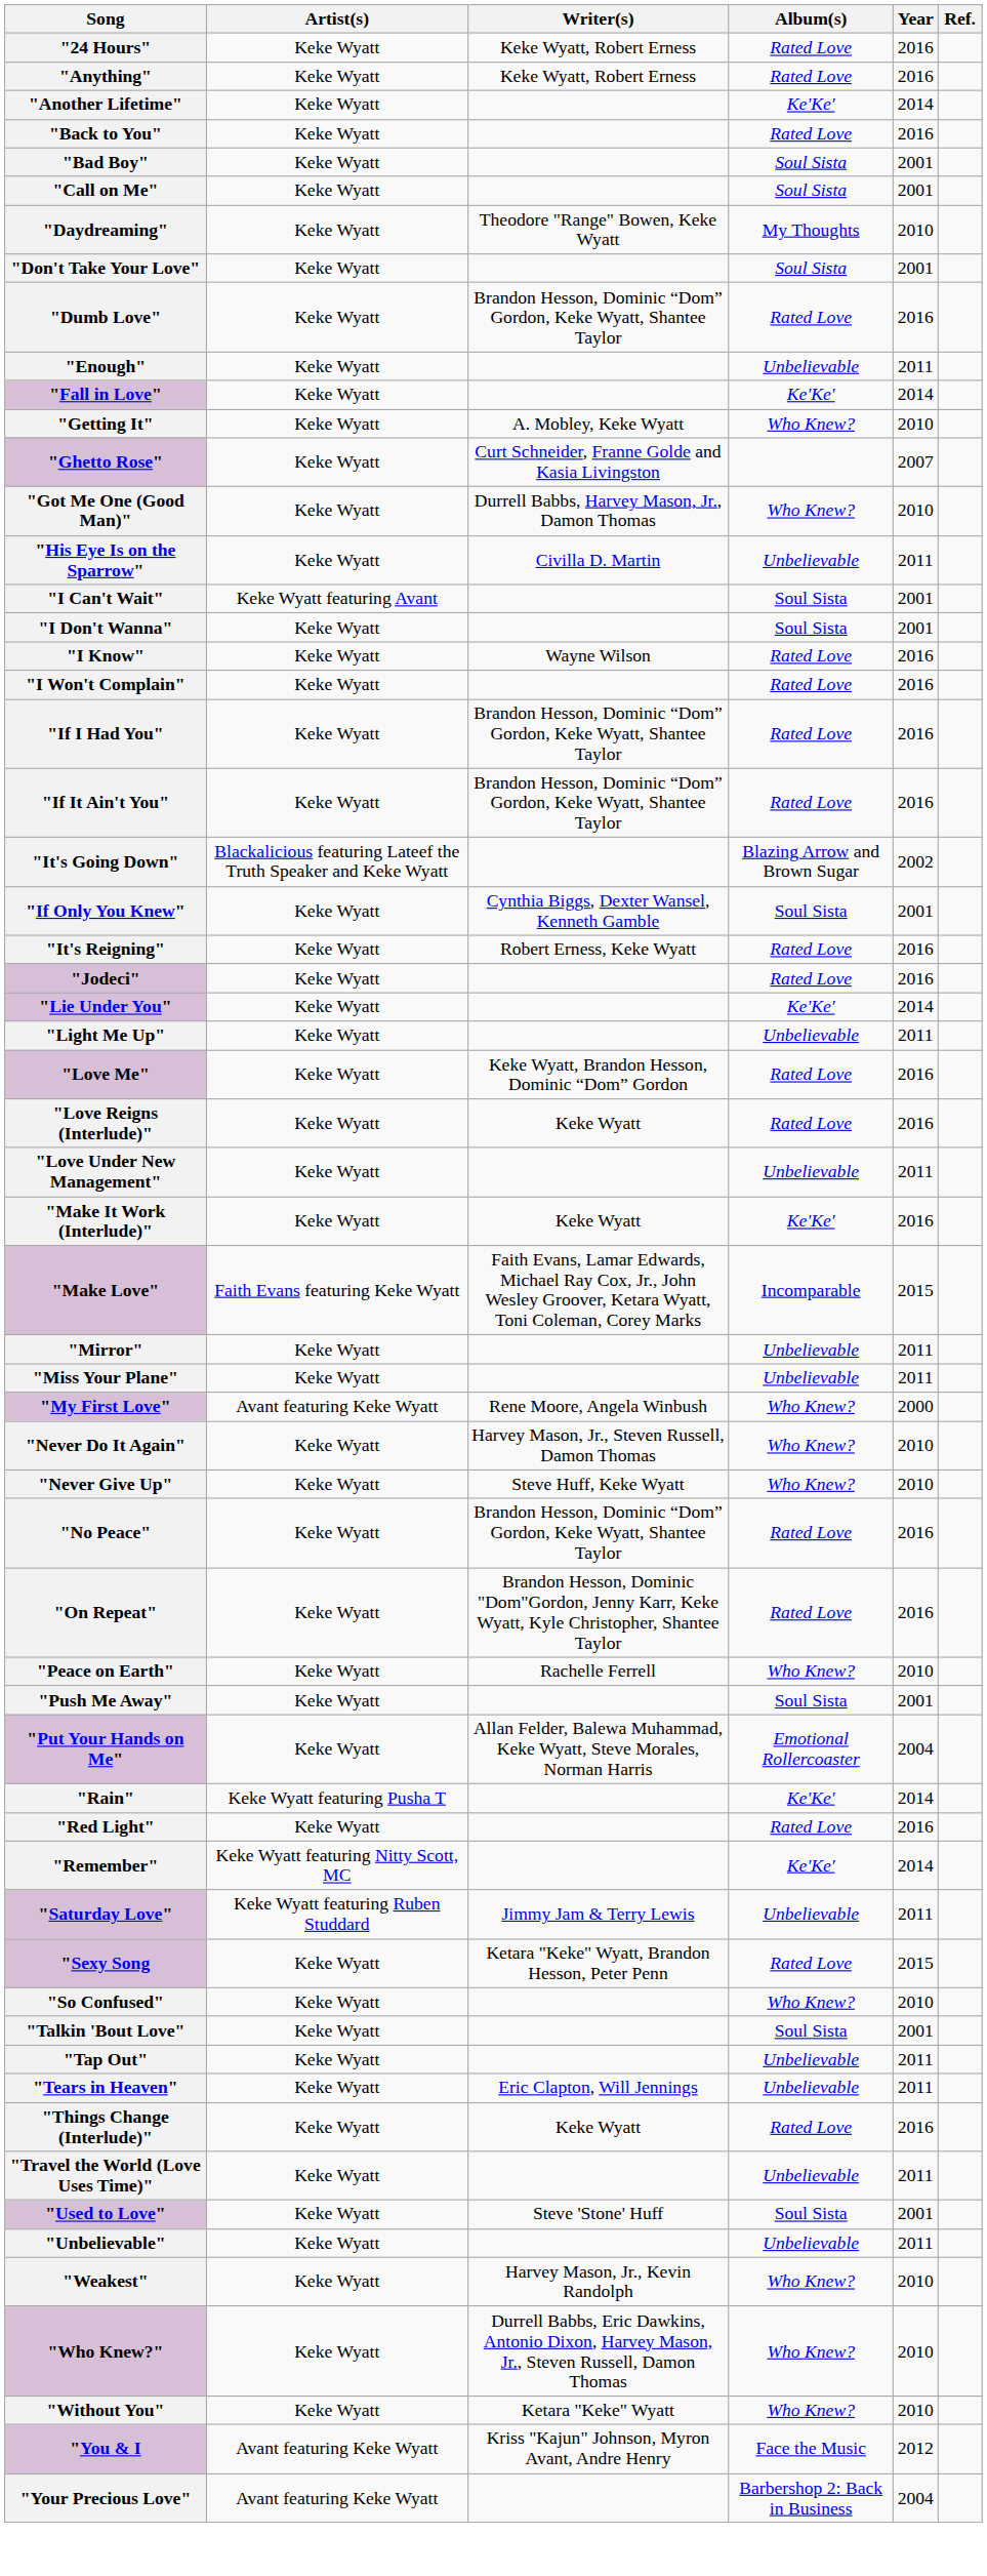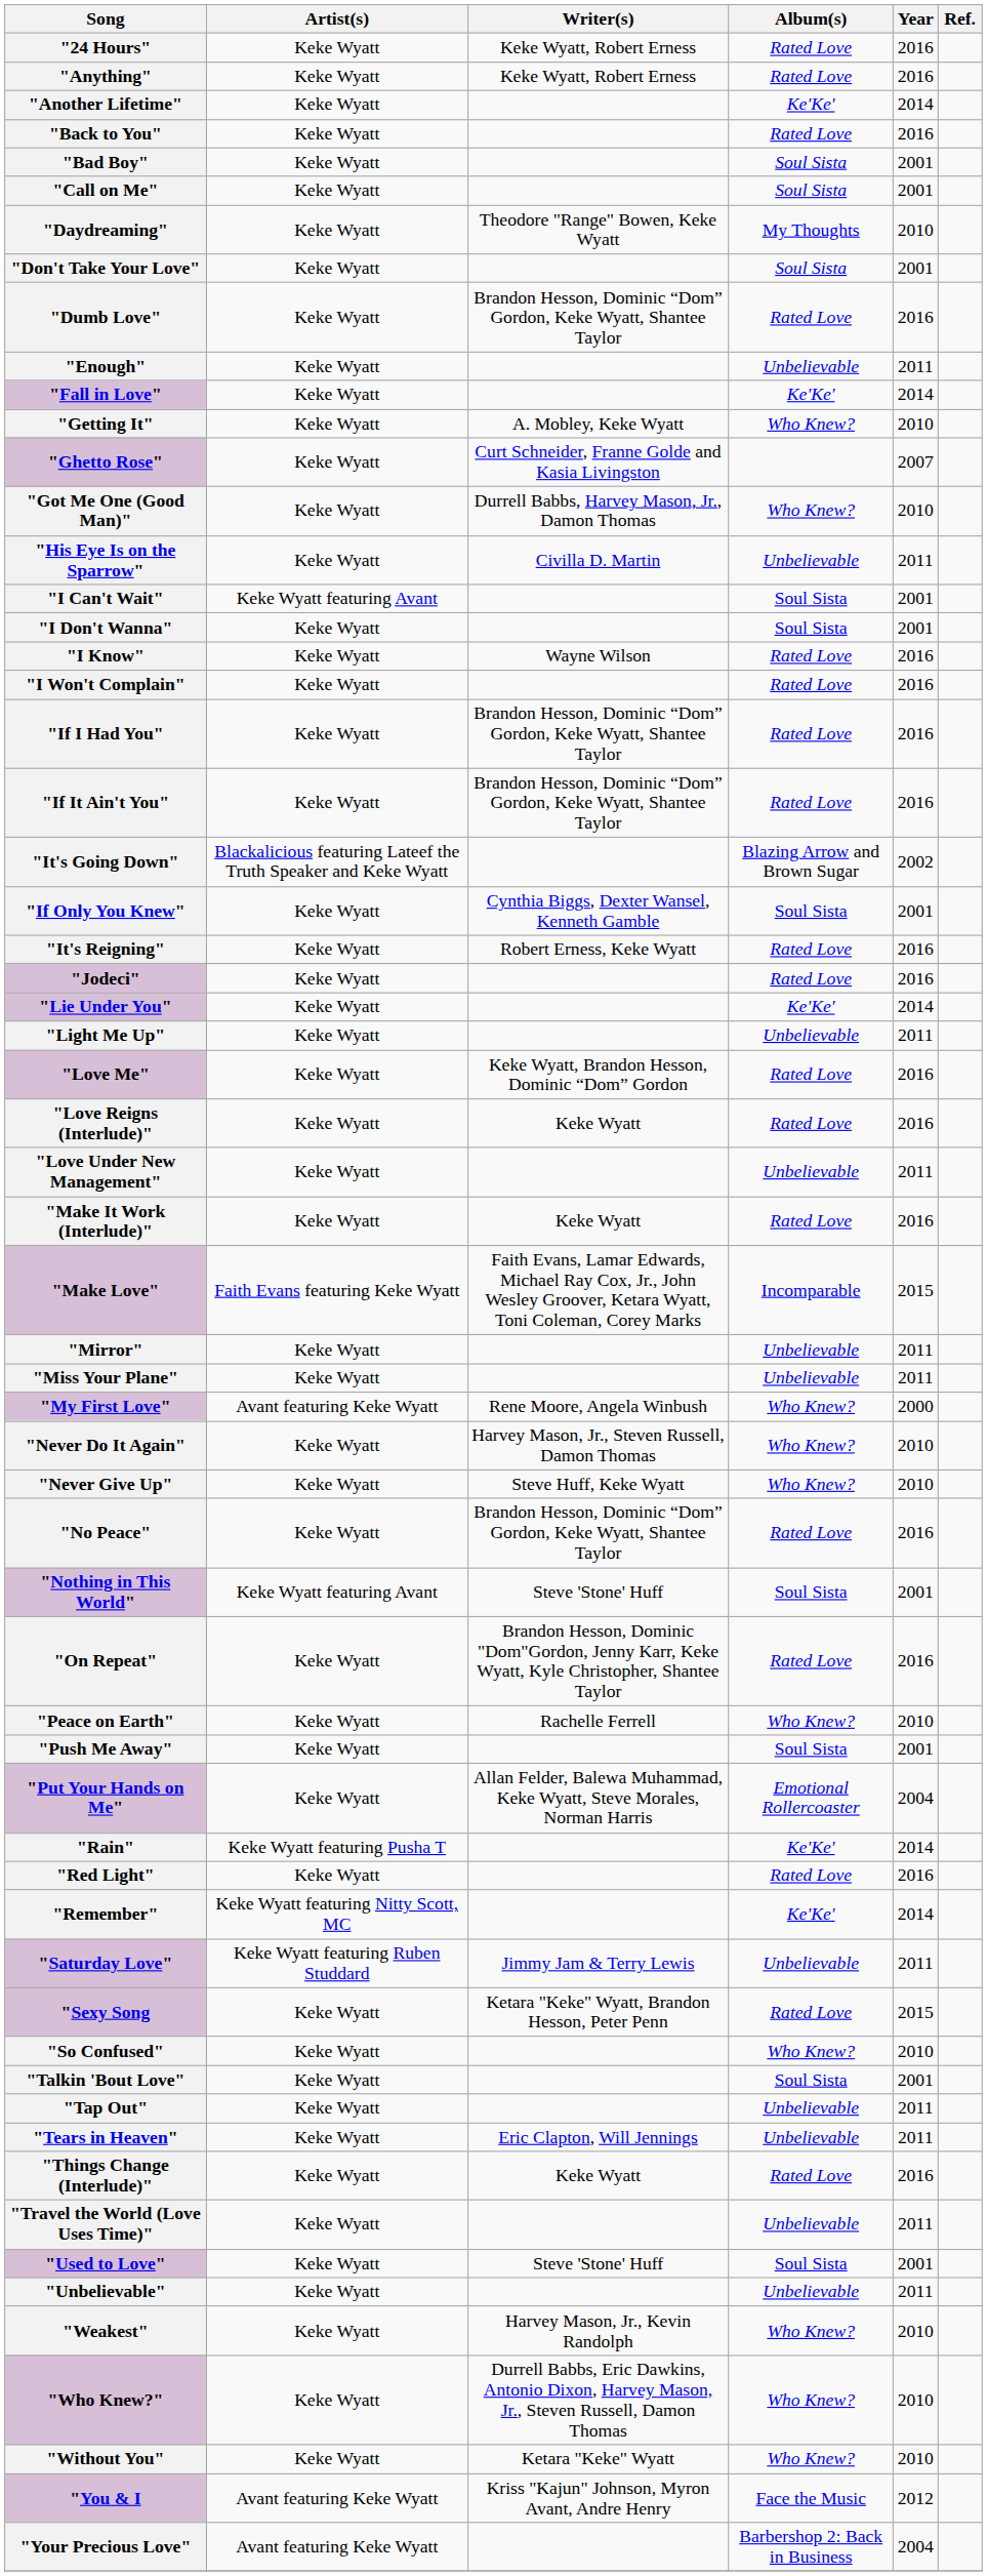 <table class="wikitable sortable plainrowheaders" style="text-align:center;">
 <tr>
 <th scope="col">Song</th>
 <th scope="col">Artist(s)</th>
 <th scope="col" style="width:14em;" class="unsortable">Writer(s)</th>
 <th scope="col">Album(s)</th>
 <th scope="col">Year</th>
 <th scope="col" style="width:2em;" class="unsortable">Ref.</th>
 </tr>
 <tr>
 <th scope=row> "24 Hours"</th>
 <td>Keke Wyatt</td>
 <td>Keke Wyatt, Robert Erness</td>
 <td><em><a href='#'>Rated Love</a></em></td>
 <td>2016</td>
 <td></td>
 </tr>
 <tr>
 <th scope=row>"Anything"</th>
 <td>Keke Wyatt</td>
 <td>Keke Wyatt, Robert Erness</td>
 <td><em><a href='#'>Rated Love</a></em></td>
 <td>2016</td>
 <td></td>
 </tr>
 <tr>
 <th scope=row>"Another Lifetime"</th>
 <td>Keke Wyatt</td>
 <td></td>
 <td><em><a href='#'>Ke'Ke'</a></em></td>
 <td>2014</td>
 <td></td>
 </tr>
 <tr>
 <th scope=row> "Back to You"</th>
 <td>Keke Wyatt</td>
 <td></td>
 <td><em><a href='#'>Rated Love</a></em></td>
 <td>2016</td>
 <td></td>
 </tr>
 <tr>
 <th scope=row>"Bad Boy"</th>
 <td>Keke Wyatt</td>
 <td></td>
 <td><em><a href='#'>Soul Sista</a></em></td>
 <td>2001</td>
 <td></td>
 </tr>
 <tr>
 <th scope=row> "Call on Me"</th>
 <td>Keke Wyatt</td>
 <td></td>
 <td><em><a href='#'>Soul Sista</a></em></td>
 <td>2001</td>
 <td></td>
 </tr>
 <tr>
 <th scope="row"> "Daydreaming"</th>
 <td>Keke Wyatt</td>
 <td>Theodore "Range" Bowen, Keke Wyatt</td>
 <td><a href='#'>My Thoughts</a></td>
 <td>2010</td>
 <td></td>
 </tr>
 <tr>
 <th scope="row">"Don't Take Your Love"</th>
 <td>Keke Wyatt</td>
 <td></td>
 <td><em><a href='#'>Soul Sista</a></em></td>
 <td>2001</td>
 <td></td>
 </tr>
 <tr>
 <th scope="row">"Dumb Love"</th>
 <td>Keke Wyatt</td>
 <td>Brandon Hesson, Dominic “Dom” Gordon, Keke Wyatt, Shantee Taylor</td>
 <td><em><a href='#'>Rated Love</a></em></td>
 <td>2016</td>
 <td></td>
 </tr>
 <tr>
 <th scope=row>"Enough"</th>
 <td>Keke Wyatt</td>
 <td></td>
 <td><em><a href='#'>Unbelievable</a></em></td>
 <td>2011</td>
 <td></td>
 </tr>
 <tr>
 <th scope="row" style="background:thistle;"> "<a href='#'>Fall in Love</a>" </th>
 <td>Keke Wyatt</td>
 <td></td>
 <td><em><a href='#'>Ke'Ke'</a></em></td>
 <td>2014</td>
 <td></td>
 </tr>
 <tr>
 <th scope="row"> "Getting It"</th>
 <td>Keke Wyatt</td>
 <td>A. Mobley, Keke Wyatt</td>
 <td><em><a href='#'>Who Knew?</a></em></td>
 <td>2010</td>
 <td></td>
 </tr>
 <tr>
 <th scope="row" style="background:thistle;">"<a href='#'>Ghetto Rose</a>" </th>
 <td>Keke Wyatt</td>
 <td><a href='#'>Curt Schneider</a>, <a href='#'>Franne Golde</a> and <a href='#'>Kasia Livingston</a></td>
 <td></td>
 <td>2007</td>
 <td></td>
 </tr>
 <tr>
 <th scope="row">"Got Me One (Good Man)"</th>
 <td>Keke Wyatt</td>
 <td>Durrell Babbs, <a href='#'>Harvey Mason, Jr.</a>, Damon Thomas</td>
 <td><em><a href='#'>Who Knew?</a></em></td>
 <td>2010</td>
 <td></td>
 </tr>
 <tr>
 <th scope="row"> "<a href='#'>His Eye Is on the Sparrow</a>"</th>
 <td>Keke Wyatt</td>
 <td><a href='#'>Civilla D. Martin</a></td>
 <td><em><a href='#'>Unbelievable</a></em></td>
 <td>2011</td>
 <td></td>
 </tr>
 <tr>
 <th scope="row"> "I Can't Wait"</th>
 <td>Keke Wyatt featuring <a href='#'>Avant</a></td>
 <td></td>
 <td><a href='#'>Soul Sista</a></td>
 <td>2001</td>
 <td></td>
 </tr>
 <tr>
 <th scope="row">"I Don't Wanna"</th>
 <td>Keke Wyatt</td>
 <td></td>
 <td><a href='#'>Soul Sista</a></td>
 <td>2001</td>
 <td></td>
 </tr>
 <tr>
 <th scope="row">"I Know"</th>
 <td>Keke Wyatt</td>
 <td>Wayne Wilson</td>
 <td><em><a href='#'>Rated Love</a></em></td>
 <td>2016</td>
 <td></td>
 </tr>
 <tr>
 <th scope="row">"I Won't Complain"</th>
 <td>Keke Wyatt</td>
 <td></td>
 <td><em><a href='#'>Rated Love</a></em></td>
 <td>2016</td>
 <td></td>
 </tr>
 <tr>
 <th scope="row">"If I Had You"</th>
 <td>Keke Wyatt</td>
 <td>Brandon Hesson, Dominic “Dom” Gordon, Keke Wyatt, Shantee Taylor</td>
 <td><em><a href='#'>Rated Love</a></em></td>
 <td>2016</td>
 <td></td>
 </tr>
 <tr>
 <th scope="row">"If It Ain't You"</th>
 <td>Keke Wyatt</td>
 <td>Brandon Hesson, Dominic “Dom” Gordon, Keke Wyatt, Shantee Taylor</td>
 <td><em><a href='#'>Rated Love</a></em></td>
 <td>2016</td>
 <td></td>
 </tr>
 <tr>
 <th scope="row">"It's Going Down"</th>
 <td><a href='#'>Blackalicious</a> featuring Lateef the Truth Speaker and Keke Wyatt</td>
 <td></td>
 <td><a href='#'>Blazing Arrow</a> and Brown Sugar</td>
 <td>2002</td>
 <td></td>
 </tr>
 <tr>
 <th scope="row">"<a href='#'>If Only You Knew</a>"</th>
 <td>Keke Wyatt</td>
 <td><a href='#'>Cynthia Biggs</a>, <a href='#'>Dexter Wansel</a>, <a href='#'>Kenneth Gamble</a></td>
 <td><a href='#'>Soul Sista</a></td>
 <td>2001</td>
 <td></td>
 </tr>
 <tr>
 <th scope="row">"It's Reigning"</th>
 <td>Keke Wyatt</td>
 <td>Robert Erness, Keke Wyatt</td>
 <td><em><a href='#'>Rated Love</a></em></td>
 <td>2016</td>
 <td></td>
 </tr>
 <tr>
 <th scope="row" style="background:thistle;"> "Jodeci" </th>
 <td>Keke Wyatt</td>
 <td></td>
 <td><em><a href='#'>Rated Love</a></em></td>
 <td>2016</td>
 <td></td>
 </tr>
 <tr>
 <th scope="row" style="background:thistle;"> "<a href='#'>Lie Under You</a>" </th>
 <td>Keke Wyatt</td>
 <td></td>
 <td><em><a href='#'>Ke'Ke'</a></em></td>
 <td>2014</td>
 <td></td>
 </tr>
 <tr>
 <th scope="row">"Light Me Up"</th>
 <td>Keke Wyatt</td>
 <td></td>
 <td><em><a href='#'>Unbelievable</a></em></td>
 <td>2011</td>
 <td></td>
 </tr>
 <tr>
 <th scope="row" style="background:thistle;">"Love Me" </th>
 <td>Keke Wyatt</td>
 <td>Keke Wyatt, Brandon Hesson, Dominic “Dom” Gordon</td>
 <td><em><a href='#'>Rated Love</a></em></td>
 <td>2016</td>
 <td></td>
 </tr>
 <tr>
 <th scope="row">"Love Reigns (Interlude)"</th>
 <td>Keke Wyatt</td>
 <td>Keke Wyatt</td>
 <td><em><a href='#'>Rated Love</a></em></td>
 <td>2016</td>
 <td></td>
 </tr>
 <tr>
 <th scope="row">"Love Under New Management"</th>
 <td>Keke Wyatt</td>
 <td></td>
 <td><em><a href='#'>Unbelievable</a></em></td>
 <td>2011</td>
 <td></td>
 </tr>
 <tr>
 <th scope="row"> "Make It Work (Interlude)"</th>
 <td>Keke Wyatt</td>
 <td>Keke Wyatt</td>
-<td><em><a href='#'>Ke'Ke'</a></em></td>
+<td><em><a href='#'>Rated Love</a></em></td>
 <td>2016</td>
 <td></td>
 </tr>
 <tr>
 <th scope="row" style="background:thistle;">"Make Love" </th>
 <td><a href='#'>Faith Evans</a> featuring Keke Wyatt</td>
 <td>Faith Evans, Lamar Edwards, Michael Ray Cox, Jr., John Wesley Groover, Ketara Wyatt, Toni Coleman, Corey Marks</td>
 <td><a href='#'>Incomparable</a></td>
 <td>2015</td>
 <td></td>
 </tr>
 <tr>
 <th scope="row">"Mirror"</th>
 <td>Keke Wyatt</td>
 <td></td>
 <td><em><a href='#'>Unbelievable</a></em></td>
 <td>2011</td>
 <td></td>
 </tr>
 <tr>
 <th scope="row">"Miss Your Plane"</th>
 <td>Keke Wyatt</td>
 <td></td>
 <td><em><a href='#'>Unbelievable</a></em></td>
 <td>2011</td>
 <td></td>
 </tr>
 <tr>
 <th scope="row" style="background:thistle;">"<a href='#'>My First Love</a>" </th>
 <td>Avant featuring Keke Wyatt</td>
 <td>Rene Moore, Angela Winbush</td>
 <td><em><a href='#'>Who Knew?</a></em></td>
 <td>2000</td>
 <td></td>
 </tr>
 <tr>
 <th scope="row"> "Never Do It Again"</th>
 <td>Keke Wyatt</td>
 <td>Harvey Mason, Jr., Steven Russell, Damon Thomas</td>
 <td><em><a href='#'>Who Knew?</a></em></td>
 <td>2010</td>
 <td></td>
 </tr>
 <tr>
 <th scope="row">"Never Give Up"</th>
 <td>Keke Wyatt</td>
 <td>Steve Huff, Keke Wyatt</td>
 <td><em><a href='#'>Who Knew?</a></em></td>
 <td>2010</td>
 <td></td>
 </tr>
 <tr>
 <th scope="row">"No Peace"</th>
 <td>Keke Wyatt</td>
 <td>Brandon Hesson, Dominic “Dom” Gordon, Keke Wyatt, Shantee Taylor</td>
 <td><em><a href='#'>Rated Love</a></em></td>
 <td>2016</td>
+<td></td>
+</tr>
+<tr>
+<th scope="row" style="background:thistle;">"<a href='#'>Nothing in This World</a>" </th>
+<td>Keke Wyatt featuring Avant</td>
+<td>Steve 'Stone' Huff</td>
+<td><a href='#'>Soul Sista</a></td>
+<td>2001</td>
 <td></td>
 </tr>
 <tr>
 <th scope="row"> "On Repeat"</th>
 <td>Keke Wyatt</td>
 <td>Brandon Hesson, Dominic "Dom"Gordon, Jenny Karr, Keke Wyatt, Kyle Christopher, Shantee Taylor</td>
 <td><em><a href='#'>Rated Love</a></em></td>
 <td>2016</td>
 <td></td>
 </tr>
 <tr>
 <th scope="row"> "Peace on Earth"</th>
 <td>Keke Wyatt</td>
 <td>Rachelle Ferrell</td>
 <td><em><a href='#'>Who Knew?</a></em></td>
 <td>2010</td>
 <td></td>
 </tr>
 <tr>
 <th scope="row">"Push Me Away"</th>
 <td>Keke Wyatt</td>
 <td></td>
 <td><a href='#'>Soul Sista</a></td>
 <td>2001</td>
 <td></td>
 </tr>
 <tr>
 <th scope="row" style="background:thistle;">"<a href='#'>Put Your Hands on Me</a>" </th>
 <td>Keke Wyatt</td>
 <td>Allan Felder, Balewa Muhammad, Keke Wyatt, Steve Morales, Norman Harris</td>
 <td><em><a href='#'>Emotional Rollercoaster</a></em></td>
 <td>2004</td>
 <td></td>
 </tr>
 <tr>
 <th scope="row"> "Rain"</th>
 <td>Keke Wyatt featuring <a href='#'>Pusha T</a></td>
 <td></td>
 <td><em><a href='#'>Ke'Ke'</a></em></td>
 <td>2014</td>
 <td></td>
 </tr>
 <tr>
 <th scope="row">"Red Light"</th>
 <td>Keke Wyatt</td>
 <td></td>
 <td><em><a href='#'>Rated Love</a></em></td>
 <td>2016</td>
 <td></td>
 </tr>
 <tr>
 <th scope="row">"Remember"</th>
 <td>Keke Wyatt featuring <a href='#'>Nitty Scott, MC</a></td>
 <td></td>
 <td><em><a href='#'>Ke'Ke'</a></em></td>
 <td>2014</td>
 <td></td>
 </tr>
 <tr>
 <th scope="row" style="background:thistle;"> "<a href='#'>Saturday Love</a>" </th>
 <td>Keke Wyatt featuring <a href='#'>Ruben Studdard</a></td>
 <td><a href='#'>Jimmy Jam & Terry Lewis</a></td>
 <td><em><a href='#'>Unbelievable</a></em></td>
 <td>2011</td>
 <td></td>
 </tr>
 <tr>
 <th scope="row" style="background:thistle;">"<a href='#'>Sexy Song</a> </th>
 <td>Keke Wyatt</td>
 <td>Ketara "Keke" Wyatt, Brandon Hesson, Peter Penn</td>
 <td><em><a href='#'>Rated Love</a></em></td>
 <td>2015</td>
 <td></td>
 </tr>
 <tr>
 <th scope="row">"So Confused"</th>
 <td>Keke Wyatt</td>
 <td></td>
 <td><em><a href='#'>Who Knew?</a></em></td>
 <td>2010</td>
 <td></td>
 </tr>
 <tr>
 <th scope="row"> "Talkin 'Bout Love"</th>
 <td>Keke Wyatt</td>
 <td></td>
 <td><a href='#'>Soul Sista</a></td>
 <td>2001</td>
 <td></td>
 </tr>
 <tr>
 <th scope="row">"Tap Out"</th>
 <td>Keke Wyatt</td>
 <td></td>
 <td><em><a href='#'>Unbelievable</a></em></td>
 <td>2011</td>
 <td></td>
 </tr>
 <tr>
 <th scope="row">"<a href='#'>Tears in Heaven</a>"</th>
 <td>Keke Wyatt</td>
 <td><a href='#'>Eric Clapton</a>, <a href='#'>Will Jennings</a></td>
 <td><em><a href='#'>Unbelievable</a></em></td>
 <td>2011</td>
 <td></td>
 </tr>
 <tr>
 <th scope="row">"Things Change (Interlude)"</th>
 <td>Keke Wyatt</td>
 <td>Keke Wyatt</td>
 <td><em><a href='#'>Rated Love</a></em></td>
 <td>2016</td>
 <td></td>
 </tr>
 <tr>
 <th scope="row">"Travel the World (Love Uses Time)"</th>
 <td>Keke Wyatt</td>
 <td></td>
 <td><em><a href='#'>Unbelievable</a></em></td>
 <td>2011</td>
 <td></td>
 </tr>
 <tr>
 <th scope="row" style="background:thistle;"> "<a href='#'>Used to Love</a>" </th>
 <td>Keke Wyatt</td>
 <td>Steve 'Stone' Huff</td>
 <td><a href='#'>Soul Sista</a></td>
 <td>2001</td>
 <td></td>
 </tr>
 <tr>
 <th scope="row">"Unbelievable"</th>
 <td>Keke Wyatt</td>
 <td></td>
 <td><em><a href='#'>Unbelievable</a></em></td>
 <td>2011</td>
 <td></td>
 </tr>
 <tr>
 <th scope="row"> "Weakest"</th>
 <td>Keke Wyatt</td>
 <td>Harvey Mason, Jr., Kevin Randolph</td>
 <td><em><a href='#'>Who Knew?</a></em></td>
 <td>2010</td>
 <td></td>
 </tr>
 <tr>
 <th scope="row" style="background:thistle;">"Who Knew?" </th>
 <td>Keke Wyatt</td>
 <td>Durrell Babbs, Eric Dawkins, <a href='#'>Antonio Dixon</a>, <a href='#'>Harvey Mason, Jr.</a>, Steven Russell, Damon Thomas</td>
 <td><em><a href='#'>Who Knew?</a></em></td>
 <td>2010</td>
 <td></td>
 </tr>
 <tr>
 <th scope="row">"Without You"</th>
 <td>Keke Wyatt</td>
 <td>Ketara "Keke" Wyatt</td>
 <td><em><a href='#'>Who Knew?</a></em></td>
 <td>2010</td>
 <td></td>
 </tr>
 <tr>
 <th scope="row" style="background:thistle;"> "<a href='#'>You & I</a> </th>
 <td>Avant featuring Keke Wyatt</td>
 <td>Kriss "Kajun" Johnson, Myron Avant, Andre Henry</td>
 <td><a href='#'>Face the Music</a></td>
 <td>2012</td>
 <td></td>
 </tr>
 <tr>
 <th scope="row">"Your Precious Love"</th>
 <td>Avant featuring Keke Wyatt</td>
 <td></td>
 <td><a href='#'>Barbershop 2: Back in Business</a></td>
 <td>2004</td>
 <td></td>
 </tr>
 <tr>
 </tr>
 </table>
